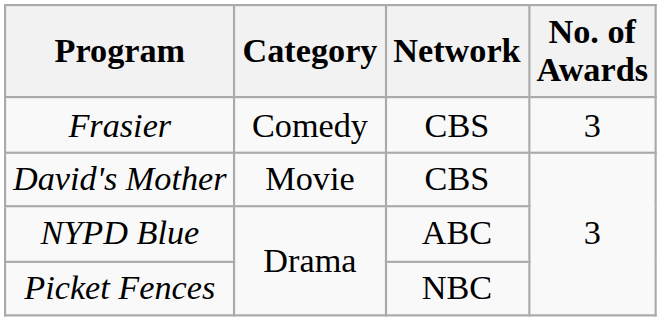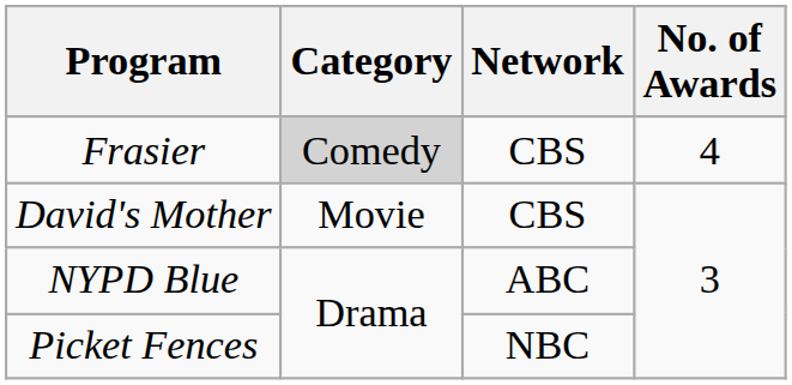 <table class="wikitable">
 <tr>
 <th>Program</th>
 <th>Category</th>
 <th>Network</th>
 <th>No. of<br>Awards</th>
 </tr>
 <tr style="text-align:center">
 <td><em>Frasier</em></td>
-<td>Comedy</td>
+<td style="background: lightgrey;">Comedy</td>
 <td>CBS</td>
-<td>3</td>
+<td>4</td>
 </tr>
 <tr style="text-align:center">
 <td><em>David's Mother</em></td>
 <td>Movie</td>
 <td>CBS</td>
 <td rowspan="3">3</td>
 </tr>
 <tr style="text-align:center">
 <td><em>NYPD Blue</em></td>
 <td rowspan="2">Drama</td>
 <td>ABC</td>
 </tr>
 <tr style="text-align:center">
 <td><em>Picket Fences</em></td>
 <td>NBC</td>
 </tr>
 </table>
